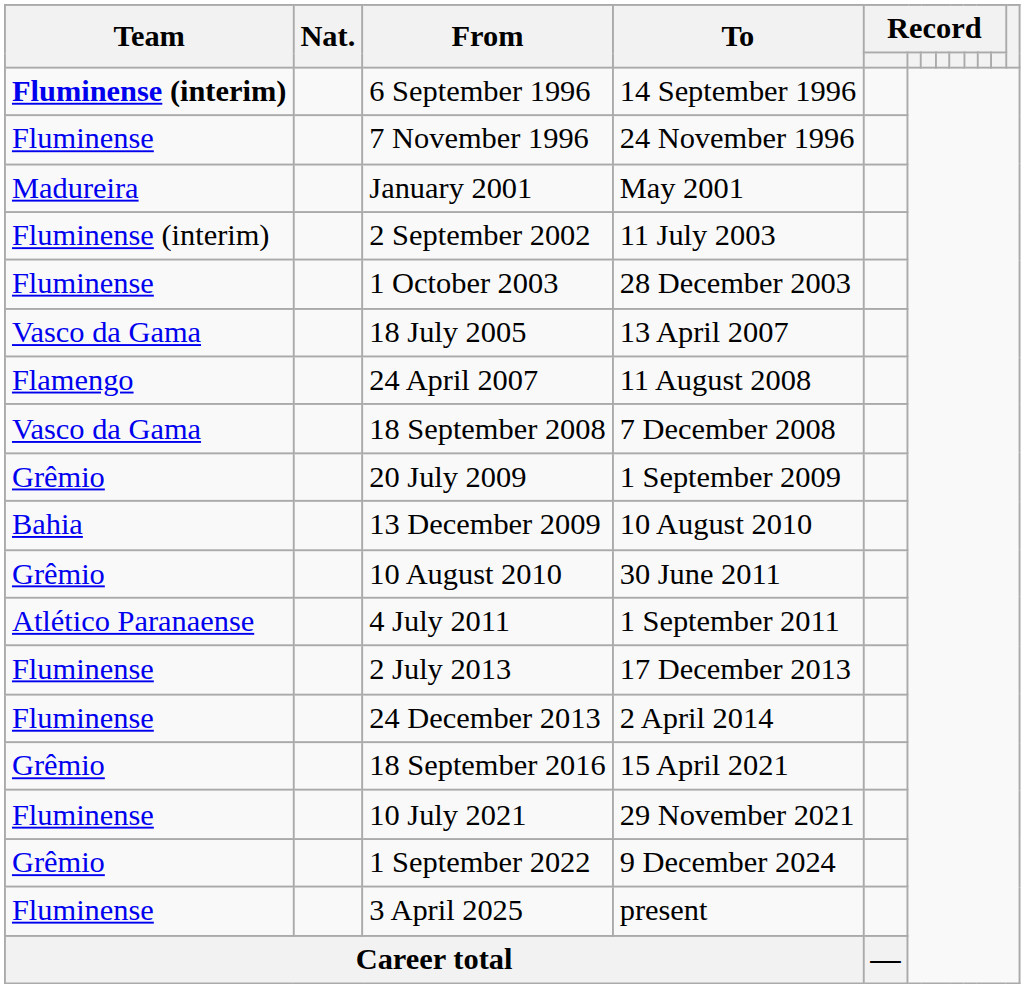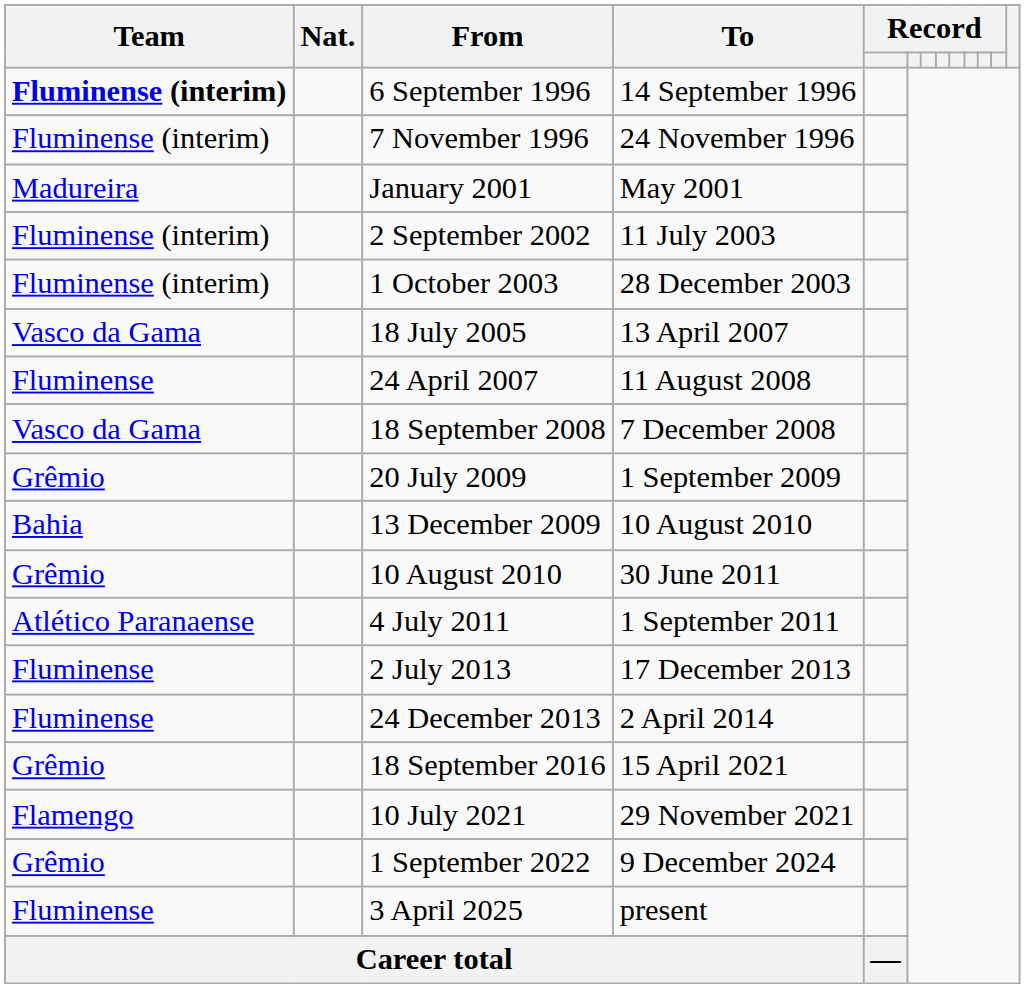 <table class="wikitable" style="text-align: center">
 <tr>
 <th rowspan="2">Team</th>
 <th rowspan="2">Nat.</th>
 <th rowspan="2">From</th>
 <th rowspan="2">To</th>
 <th colspan="8">Record</th>
 <th rowspan=2></th>
 </tr>
 <tr>
 <th></th>
 <th></th>
 <th></th>
 <th></th>
 <th></th>
 <th></th>
 <th></th>
 <th></th>
 </tr>
 <tr>
 <td align="left"><strong><a href='#'>Fluminense</a> (interim)</strong></td>
 <td></td>
 <td align=left>6 September 1996</td>
 <td align=left>14 September 1996<br></td>
 <td></td>
 </tr>
 <tr>
-<td align="left"><a href='#'>Fluminense</a></td>
+<td align="left"><a href='#'>Fluminense</a> (interim)</td>
 <td></td>
 <td align=left>7 November 1996</td>
 <td align=left>24 November 1996<br></td>
 <td></td>
 </tr>
 <tr>
 <td align="left"><a href='#'>Madureira</a></td>
 <td></td>
 <td align=left>January 2001</td>
 <td align=left>May 2001<br></td>
 <td></td>
 </tr>
 <tr>
 <td align="left"><a href='#'>Fluminense</a> (interim)</td>
 <td></td>
 <td align=left>2 September 2002</td>
 <td align=left>11 July 2003<br></td>
 <td></td>
 </tr>
 <tr>
-<td align="left"><a href='#'>Fluminense</a></td>
+<td align="left"><a href='#'>Fluminense</a> (interim)</td>
 <td></td>
 <td align=left>1 October 2003</td>
 <td align=left>28 December 2003<br></td>
 <td></td>
 </tr>
 <tr>
 <td align="left"><a href='#'>Vasco da Gama</a></td>
 <td></td>
 <td align=left>18 July 2005</td>
 <td align=left>13 April 2007<br></td>
 <td></td>
 </tr>
 <tr>
-<td align="left"><a href='#'>Flamengo</a></td>
+<td align="left"><a href='#'>Fluminense</a></td>
 <td></td>
 <td align=left>24 April 2007</td>
 <td align=left>11 August 2008<br></td>
 <td></td>
 </tr>
 <tr>
 <td align="left"><a href='#'>Vasco da Gama</a></td>
 <td></td>
 <td align=left>18 September 2008</td>
 <td align=left>7 December 2008<br></td>
 <td></td>
 </tr>
 <tr>
 <td align="left"><a href='#'>Grêmio</a></td>
 <td></td>
 <td align=left>20 July 2009</td>
 <td align=left>1 September 2009<br></td>
 <td></td>
 </tr>
 <tr>
 <td align="left"><a href='#'>Bahia</a></td>
 <td></td>
 <td align=left>13 December 2009</td>
 <td align=left>10 August 2010<br></td>
 <td></td>
 </tr>
 <tr>
 <td align="left"><a href='#'>Grêmio</a></td>
 <td></td>
 <td align=left>10 August 2010</td>
 <td align=left>30 June 2011<br></td>
 <td></td>
 </tr>
 <tr>
 <td align="left"><a href='#'>Atlético Paranaense</a></td>
 <td></td>
 <td align=left>4 July 2011</td>
 <td align=left>1 September 2011<br></td>
 <td></td>
 </tr>
 <tr>
 <td align="left"><a href='#'>Fluminense</a></td>
 <td></td>
 <td align=left>2 July 2013</td>
 <td align=left>17 December 2013<br></td>
 <td></td>
 </tr>
 <tr>
 <td align="left"><a href='#'>Fluminense</a></td>
 <td></td>
 <td align=left>24 December 2013</td>
 <td align=left>2 April 2014<br></td>
 <td></td>
 </tr>
 <tr>
 <td align="left"><a href='#'>Grêmio</a></td>
 <td></td>
 <td align=left>18 September 2016</td>
 <td align=left>15 April 2021<br></td>
 <td></td>
 </tr>
 <tr>
-<td align="left"><a href='#'>Fluminense</a></td>
+<td align="left"><a href='#'>Flamengo</a></td>
 <td></td>
 <td align=left>10 July 2021</td>
 <td align=left>29 November 2021<br></td>
 <td></td>
 </tr>
 <tr>
 <td align="left"><a href='#'>Grêmio</a></td>
 <td></td>
 <td align=left>1 September 2022</td>
 <td align=left>9 December 2024<br></td>
 <td></td>
 </tr>
 <tr>
 <td align="left"><a href='#'>Fluminense</a></td>
 <td></td>
 <td align=left>3 April 2025</td>
 <td align=left>present<br></td>
 <td></td>
 </tr>
 <tr>
 <th colspan=4><strong>Career total</strong><br></th>
 <th>—</th>
 </tr>
 </table>
